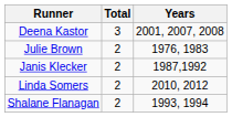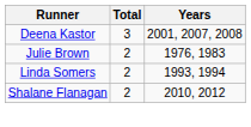 <table class="wikitable sortable" style="text-align:center">
 <tr>
 <th>Runner</th>
 <th>Total</th>
 <th>Years</th>
 </tr>
 <tr>
 <td><a href='#'>Deena Kastor</a></td>
 <td>3</td>
 <td>2001, 2007, 2008</td>
 </tr>
 <tr>
 <td><a href='#'>Julie Brown</a></td>
 <td>2</td>
 <td>1976, 1983</td>
 </tr>
 <tr>
-<td><a href='#'>Janis Klecker</a></td>
-<td>2</td>
-<td>1987,1992</td>
-</tr>
-<tr>
 <td><a href='#'>Linda Somers</a></td>
 <td>2</td>
-<td>2010, 2012</td>
+<td>1993, 1994</td>
 </tr>
 <tr>
 <td><a href='#'>Shalane Flanagan</a></td>
 <td>2</td>
-<td>1993, 1994</td>
+<td>2010, 2012</td>
 </tr>
 </table>
